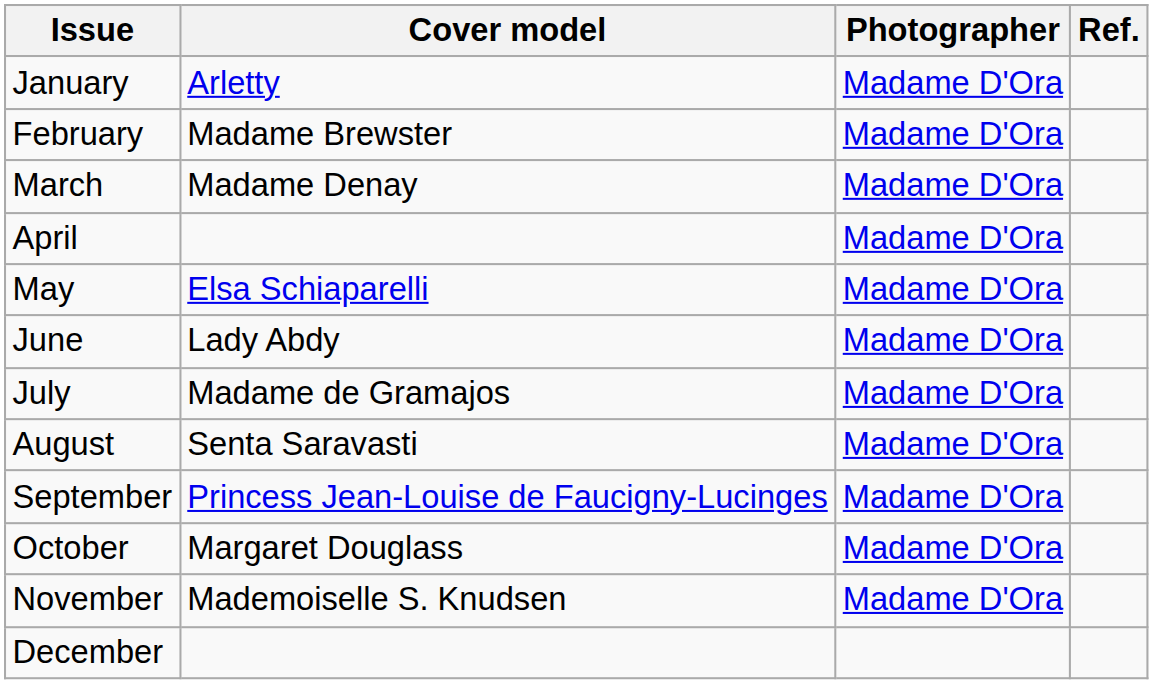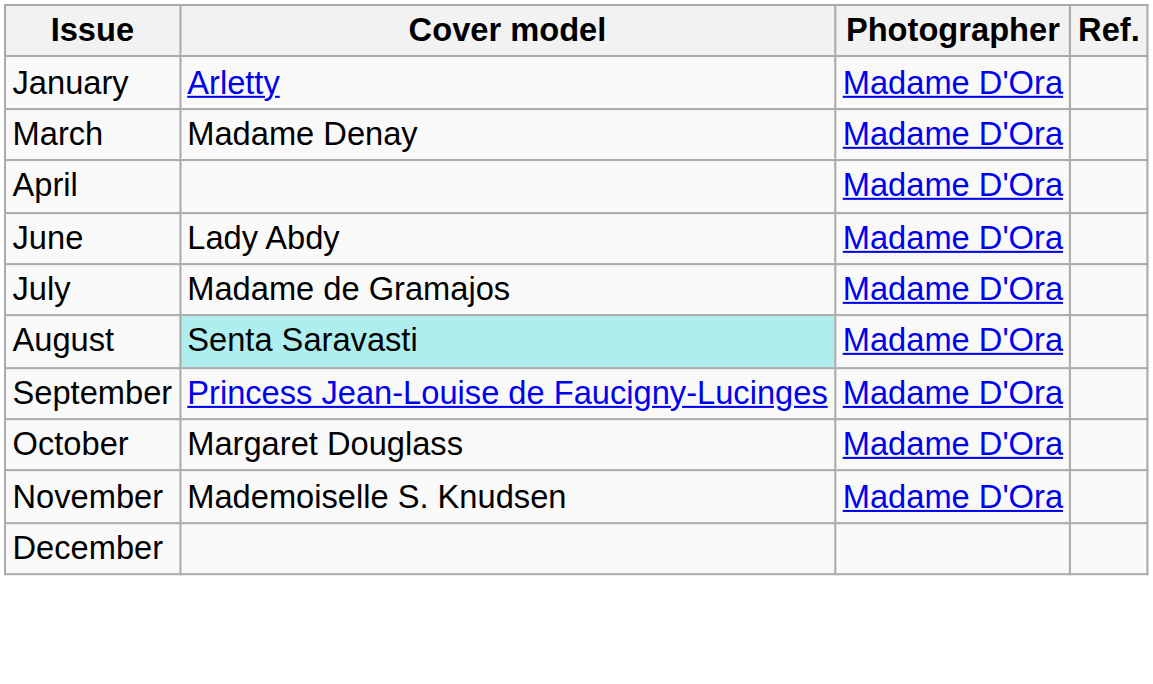 <table class="wikitable">
 <tr>
 <th>Issue</th>
 <th>Cover model</th>
 <th>Photographer</th>
 <th>Ref.</th>
 </tr>
 <tr>
 <td>January</td>
 <td><a href='#'>Arletty</a></td>
 <td><a href='#'>Madame D'Ora</a></td>
 <td></td>
 </tr>
 <tr>
-<td>February</td>
-<td>Madame Brewster</td>
-<td><a href='#'>Madame D'Ora</a></td>
-<td></td>
-</tr>
-<tr>
 <td>March</td>
 <td>Madame Denay</td>
 <td><a href='#'>Madame D'Ora</a></td>
 <td></td>
 </tr>
 <tr>
 <td>April</td>
 <td></td>
-<td><a href='#'>Madame D'Ora</a></td>
-<td></td>
-</tr>
-<tr>
-<td>May</td>
-<td><a href='#'>Elsa Schiaparelli</a></td>
 <td><a href='#'>Madame D'Ora</a></td>
 <td></td>
 </tr>
 <tr>
 <td>June</td>
 <td>Lady Abdy</td>
 <td><a href='#'>Madame D'Ora</a></td>
 <td></td>
 </tr>
 <tr>
 <td>July</td>
 <td>Madame de Gramajos</td>
 <td><a href='#'>Madame D'Ora</a></td>
 <td></td>
 </tr>
 <tr>
 <td>August</td>
-<td>Senta Saravasti</td>
+<td style="background: paleturquoise;">Senta Saravasti</td>
 <td><a href='#'>Madame D'Ora</a></td>
 <td></td>
 </tr>
 <tr>
 <td>September</td>
 <td><a href='#'>Princess Jean-Louise de Faucigny-Lucinges</a></td>
 <td><a href='#'>Madame D'Ora</a></td>
 <td></td>
 </tr>
 <tr>
 <td>October</td>
 <td>Margaret Douglass</td>
 <td><a href='#'>Madame D'Ora</a></td>
 <td></td>
 </tr>
 <tr>
 <td>November</td>
 <td>Mademoiselle S. Knudsen</td>
 <td><a href='#'>Madame D'Ora</a></td>
 <td></td>
 </tr>
 <tr>
 <td>December</td>
 <td></td>
 <td></td>
 <td></td>
 </tr>
 </table>
